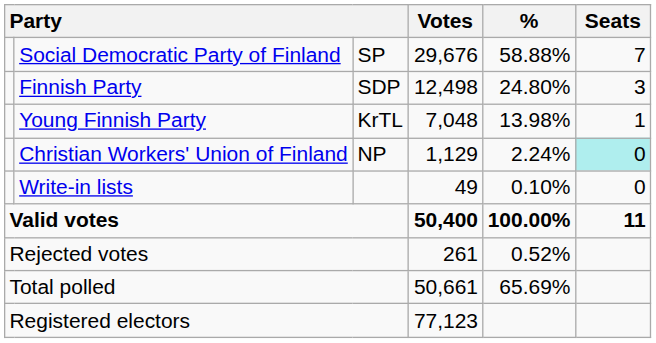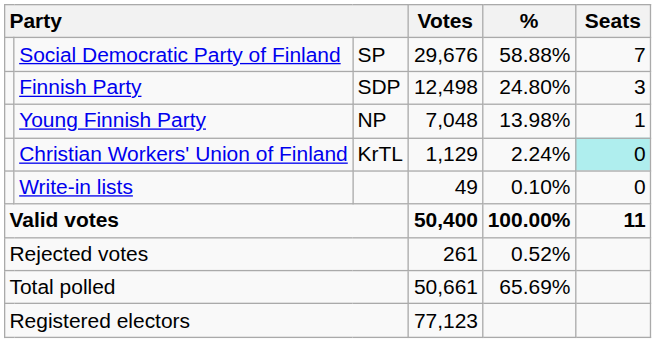 <table class="wikitable" border="1" style="text-align:right;">
 <tr>
 <th style="text-align:left;" colspan=3>Party</th>
 <th align=center width="50">Votes</th>
 <th align=center width="50">%</th>
 <th align=center width="50">Seats</th>
 </tr>
 <tr>
 <td></td>
 <td align=left style="white-space: nowrap;"><a href='#'>Social Democratic Party of Finland</a></td>
 <td align=left>SP</td>
 <td>29,676</td>
 <td>58.88%</td>
 <td>7</td>
 </tr>
 <tr>
 <td></td>
 <td align=left><a href='#'>Finnish Party</a></td>
 <td align=left>SDP</td>
 <td>12,498</td>
 <td>24.80%</td>
 <td>3</td>
 </tr>
 <tr>
 <td></td>
 <td align=left><a href='#'>Young Finnish Party</a></td>
-<td align=left>KrTL</td>
+<td align=left>NP</td>
 <td>7,048</td>
 <td>13.98%</td>
 <td>1</td>
 </tr>
 <tr>
 <td></td>
 <td align=left><a href='#'>Christian Workers' Union of Finland</a></td>
-<td align=left>NP</td>
+<td align=left>KrTL</td>
 <td>1,129</td>
 <td>2.24%</td>
 <td style="background: paleturquoise;">0</td>
 </tr>
 <tr>
 <td></td>
 <td align=left><a href='#'>Write-in lists</a></td>
 <td align=left></td>
 <td>49</td>
 <td>0.10%</td>
 <td>0</td>
 </tr>
 <tr style="font-weight:bold">
 <td align=left colspan=3>Valid votes</td>
 <td>50,400</td>
 <td>100.00%</td>
 <td>11</td>
 </tr>
 <tr>
 <td align=left colspan=3>Rejected votes</td>
 <td>261</td>
 <td>0.52%</td>
 <td></td>
 </tr>
 <tr>
 <td align=left colspan=3>Total polled</td>
 <td>50,661</td>
 <td>65.69%</td>
 <td></td>
 </tr>
 <tr>
 <td align=left colspan=3>Registered electors</td>
 <td>77,123</td>
 <td></td>
 <td></td>
 </tr>
 </table>
